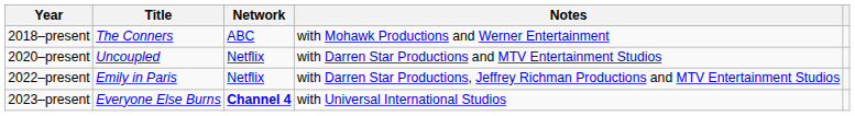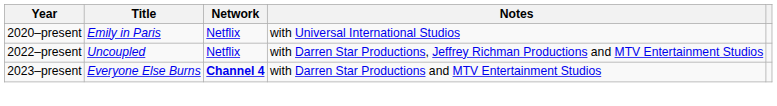 <table class="wikitable sortable">
 <tr>
 <th>Year</th>
 <th>Title</th>
 <th>Network</th>
 <th class="unsortable">Notes</th>
 <th class="unsortable"></th>
 </tr>
 <tr>
-<td>2018–present</td>
-<td><em><a href='#'>The Conners</a></em></td>
-<td><a href='#'>ABC</a></td>
-<td>with <a href='#'>Mohawk Productions</a> and <a href='#'>Werner Entertainment</a></td>
-<td></td>
-</tr>
-<tr>
 <td>2020–present</td>
-<td><em><a href='#'>Uncoupled</a></em></td>
+<td><em><a href='#'>Emily in Paris</a></em></td>
 <td><a href='#'>Netflix</a></td>
-<td>with <a href='#'>Darren Star Productions</a> and <a href='#'>MTV Entertainment Studios</a></td>
+<td>with <a href='#'>Universal International Studios</a></td>
 <td></td>
 </tr>
 <tr>
 <td>2022–present</td>
-<td><em><a href='#'>Emily in Paris</a></em></td>
+<td><em><a href='#'>Uncoupled</a></em></td>
 <td><a href='#'>Netflix</a></td>
 <td>with <a href='#'>Darren Star Productions</a>, <a href='#'>Jeffrey Richman Productions</a> and <a href='#'>MTV Entertainment Studios</a></td>
 <td></td>
 </tr>
 <tr>
 <td>2023–present</td>
 <td><em><a href='#'>Everyone Else Burns</a></em></td>
 <td><strong><a href='#'>Channel 4</a></strong></td>
-<td>with <a href='#'>Universal International Studios</a></td>
+<td>with <a href='#'>Darren Star Productions</a> and <a href='#'>MTV Entertainment Studios</a></td>
 <td></td>
 </tr>
 </table>
